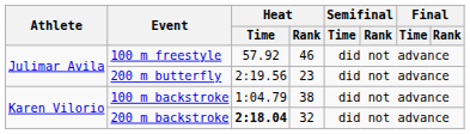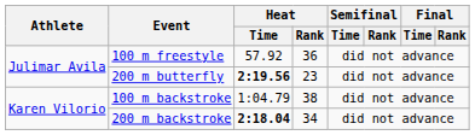 <table class=wikitable style="font-size:90%">
 <tr>
 <th rowspan="2">Athlete</th>
 <th rowspan="2">Event</th>
 <th colspan="2">Heat</th>
 <th colspan="2">Semifinal</th>
 <th colspan="2">Final</th>
 </tr>
 <tr style="font-size:95%">
 <th>Time</th>
 <th>Rank</th>
 <th>Time</th>
 <th>Rank</th>
 <th>Time</th>
 <th>Rank</th>
 </tr>
 <tr align=center>
 <td align=left rowspan=2><a href='#'>Julimar Avila</a></td>
 <td align=left><a href='#'>100 m freestyle</a></td>
 <td>57.92</td>
-<td>46</td>
+<td>36</td>
 <td colspan=4>did not advance</td>
 </tr>
 <tr align=center>
 <td align=left><a href='#'>200 m butterfly</a></td>
-<td>2:19.56</td>
+<td><strong>2:19.56</strong></td>
 <td>23</td>
 <td colspan=4>did not advance</td>
 </tr>
 <tr align=center>
 <td align=left rowspan=2><a href='#'>Karen Vilorio</a></td>
 <td align=left><a href='#'>100 m backstroke</a></td>
 <td>1:04.79</td>
 <td>38</td>
 <td colspan=4>did not advance</td>
 </tr>
 <tr align=center>
 <td align=left><a href='#'>200 m backstroke</a></td>
 <td><strong>2:18.04</strong></td>
-<td>32</td>
+<td>34</td>
 <td colspan=4>did not advance</td>
 </tr>
 </table>
